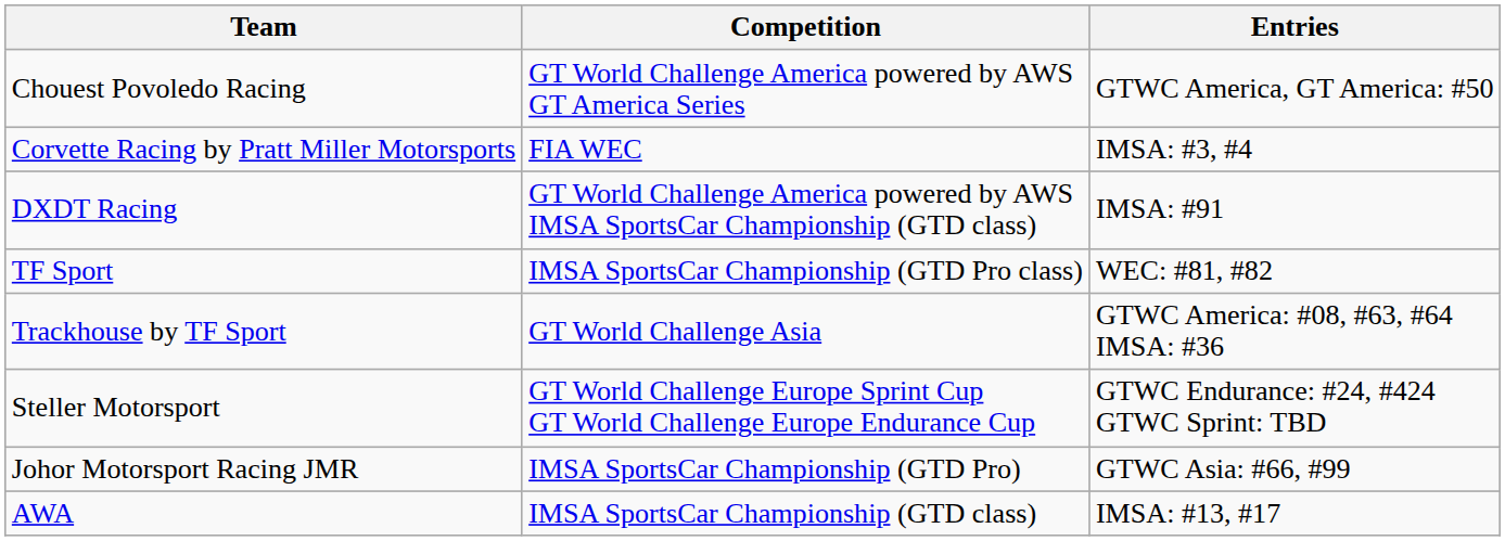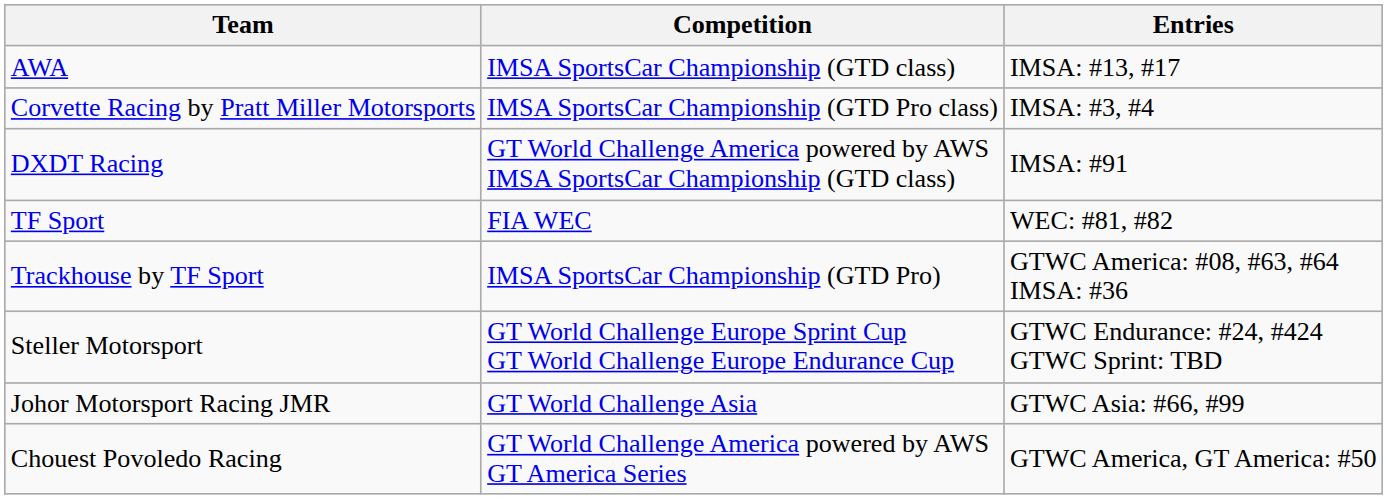 <table class = "wikitable">
 <tr>
 <th>Team</th>
 <th>Competition</th>
 <th>Entries</th>
 </tr>
 <tr>
-<td> Chouest Povoledo Racing</td>
-<td><a href='#'>GT World Challenge America</a> powered by AWS<br><a href='#'>GT America Series</a></td>
-<td>GTWC America, GT America: #50</td>
+<td> <a href='#'>AWA</a></td>
+<td><a href='#'>IMSA SportsCar Championship</a> (GTD class)</td>
+<td>IMSA: #13, #17</td>
 </tr>
 <tr>
 <td> <a href='#'>Corvette Racing</a> by <a href='#'>Pratt Miller Motorsports</a></td>
-<td><a href='#'>FIA WEC</a></td>
+<td><a href='#'>IMSA SportsCar Championship</a> (GTD Pro class)</td>
 <td>IMSA: #3, #4</td>
 </tr>
 <tr>
 <td> <a href='#'>DXDT Racing</a></td>
 <td><a href='#'>GT World Challenge America</a> powered by AWS<br><a href='#'>IMSA SportsCar Championship</a> (GTD class)</td>
 <td>IMSA: #91</td>
 </tr>
 <tr>
 <td> <a href='#'>TF Sport</a></td>
-<td><a href='#'>IMSA SportsCar Championship</a> (GTD Pro class)</td>
+<td><a href='#'>FIA WEC</a></td>
 <td>WEC: #81, #82</td>
 </tr>
 <tr>
 <td> <a href='#'>Trackhouse</a> by <a href='#'>TF Sport</a></td>
-<td><a href='#'>GT World Challenge Asia</a></td>
+<td><a href='#'>IMSA SportsCar Championship</a> (GTD Pro)</td>
 <td>GTWC America: #08, #63, #64<br>IMSA: #36</td>
 </tr>
 <tr>
 <td> Steller Motorsport</td>
 <td><a href='#'>GT World Challenge Europe Sprint Cup</a><br><a href='#'>GT World Challenge Europe Endurance Cup</a></td>
 <td>GTWC Endurance: #24, #424<br>GTWC Sprint: TBD</td>
 </tr>
 <tr>
 <td> Johor Motorsport Racing JMR</td>
-<td><a href='#'>IMSA SportsCar Championship</a> (GTD Pro)</td>
+<td><a href='#'>GT World Challenge Asia</a></td>
 <td>GTWC Asia: #66, #99</td>
 </tr>
 <tr>
-<td> <a href='#'>AWA</a></td>
-<td><a href='#'>IMSA SportsCar Championship</a> (GTD class)</td>
-<td>IMSA: #13, #17</td>
+<td> Chouest Povoledo Racing</td>
+<td><a href='#'>GT World Challenge America</a> powered by AWS<br><a href='#'>GT America Series</a></td>
+<td>GTWC America, GT America: #50</td>
 </tr>
 </table>
